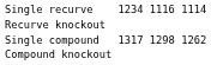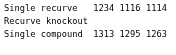 <table>
 <tr>
 <td>Single recurve</td>
 <td></td>
 <td>1234</td>
 <td></td>
 <td>1116</td>
 <td></td>
 <td>1114</td>
 </tr>
 <tr>
 <td>Recurve knockout</td>
 <td></td>
 <td></td>
 <td></td>
 <td></td>
 <td></td>
 <td></td>
 </tr>
 <tr>
 <td>Single compound</td>
 <td></td>
-<td>1317</td>
+<td>1313</td>
 <td></td>
-<td>1298</td>
+<td>1295</td>
 <td></td>
-<td>1262</td>
-</tr>
-<tr>
-<td>Compound knockout</td>
-<td></td>
-<td></td>
-<td></td>
-<td></td>
-<td></td>
-<td></td>
+<td>1263</td>
 </tr>
 </table>
